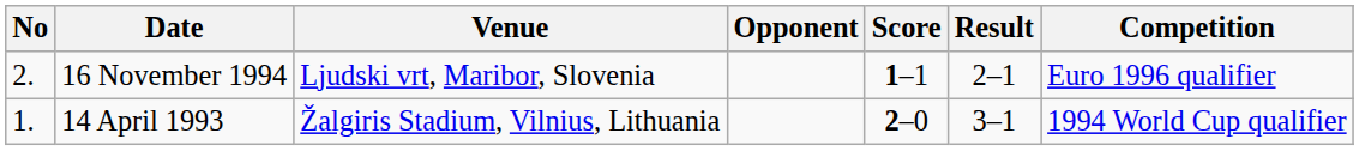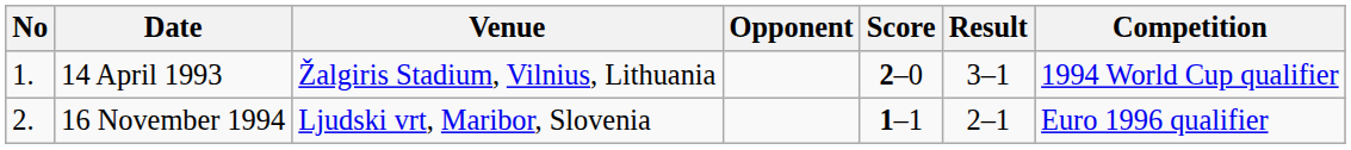 <table class="wikitable" style="font-size:100%;">
 <tr>
 <th>No</th>
 <th>Date</th>
 <th>Venue</th>
 <th>Opponent</th>
 <th>Score</th>
 <th>Result</th>
 <th>Competition</th>
 </tr>
 <tr>
+<td>1.</td>
+<td>14 April 1993</td>
+<td><a href='#'>Žalgiris Stadium</a>, <a href='#'>Vilnius</a>, Lithuania</td>
+<td></td>
+<td align=center><strong>2</strong>–0</td>
+<td align=center>3–1</td>
+<td><a href='#'>1994 World Cup  qualifier</a></td>
+</tr>
+<tr>
 <td>2.</td>
 <td>16 November 1994</td>
 <td><a href='#'>Ljudski vrt</a>, <a href='#'>Maribor</a>, Slovenia</td>
 <td></td>
 <td align=center><strong>1</strong>–1</td>
 <td align=center>2–1</td>
 <td><a href='#'>Euro 1996 qualifier</a></td>
 </tr>
-<tr>
-<td>1.</td>
-<td>14 April 1993</td>
-<td><a href='#'>Žalgiris Stadium</a>, <a href='#'>Vilnius</a>, Lithuania</td>
-<td></td>
-<td align=center><strong>2</strong>–0</td>
-<td align=center>3–1</td>
-<td><a href='#'>1994 World Cup  qualifier</a></td>
-</tr>
 </table>
